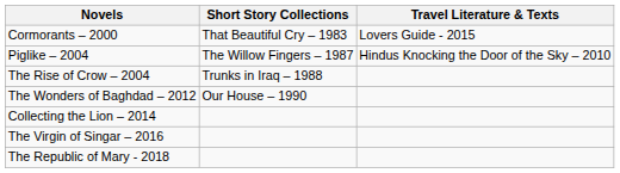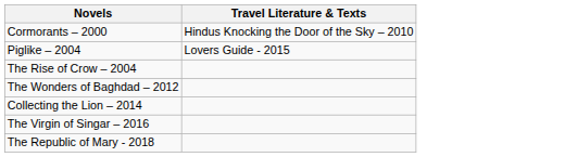 <table class="wikitable sortable mw-collapsible">
 <tr>
 <th>Novels</th>
-<th>Short Story Collections</th>
 <th>Travel Literature & Texts</th>
 </tr>
 <tr>
 <td>Cormorants – 2000</td>
-<td>That Beautiful Cry – 1983</td>
+<td>Hindus Knocking the Door of the Sky – 2010</td>
+</tr>
+<tr>
+<td>Piglike – 2004</td>
 <td>Lovers Guide - 2015</td>
 </tr>
 <tr>
-<td>Piglike – 2004</td>
-<td>The Willow Fingers – 1987</td>
-<td>Hindus Knocking the Door of the Sky – 2010</td>
-</tr>
-<tr>
 <td>The Rise of Crow – 2004</td>
-<td>Trunks in Iraq – 1988</td>
 <td></td>
 </tr>
 <tr>
 <td>The Wonders of Baghdad – 2012</td>
-<td>Our House – 1990</td>
 <td></td>
 </tr>
 <tr>
 <td>Collecting the Lion – 2014</td>
 <td></td>
-<td></td>
 </tr>
 <tr>
 <td>The Virgin of Singar – 2016</td>
-<td></td>
 <td></td>
 </tr>
 <tr>
 <td>The Republic of Mary - 2018</td>
 <td></td>
-<td></td>
 </tr>
 </table>
